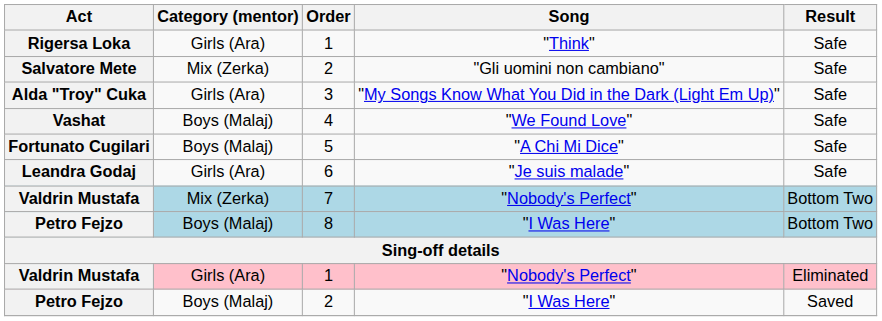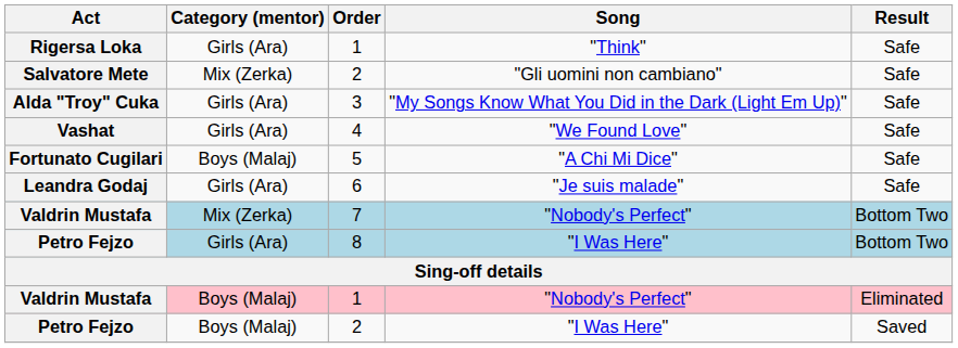 <table class="wikitable plainrowheaders" style="text-align:center;">
 <tr>
 <th scope="col">Act</th>
 <th scope="col">Category (mentor)</th>
 <th scope="col">Order</th>
 <th scope="col">Song</th>
 <th scope="col">Result</th>
 </tr>
 <tr>
 <th scope="row">Rigersa Loka</th>
 <td>Girls (Ara)</td>
 <td>1</td>
 <td>"<a href='#'>Think</a>"</td>
 <td>Safe</td>
 </tr>
 <tr>
 <th scope="row">Salvatore Mete</th>
 <td>Mix (Zerka)</td>
 <td>2</td>
 <td>"Gli uomini non cambiano"</td>
 <td>Safe</td>
 </tr>
 <tr>
 <th scope="row">Alda "Troy" Cuka</th>
 <td>Girls (Ara)</td>
 <td>3</td>
 <td>"<a href='#'>My Songs Know What You Did in the Dark (Light Em Up)</a>"</td>
 <td>Safe</td>
 </tr>
 <tr>
 <th scope="row">Vashat</th>
-<td>Boys (Malaj)</td>
+<td>Girls (Ara)</td>
 <td>4</td>
 <td>"<a href='#'>We Found Love</a>"</td>
 <td>Safe</td>
 </tr>
 <tr>
 <th scope="row">Fortunato Cugilari</th>
 <td>Boys (Malaj)</td>
 <td>5</td>
 <td>"<a href='#'>A Chi Mi Dice</a>"</td>
 <td>Safe</td>
 </tr>
 <tr>
 <th scope="row">Leandra Godaj</th>
 <td>Girls (Ara)</td>
 <td>6</td>
 <td>"<a href='#'>Je suis malade</a>"</td>
 <td>Safe</td>
 </tr>
 <tr style="background:lightblue;">
 <th scope="row">Valdrin Mustafa</th>
 <td>Mix (Zerka)</td>
 <td>7</td>
 <td>"<a href='#'>Nobody's Perfect</a>"</td>
 <td>Bottom Two</td>
 </tr>
 <tr style="background:lightblue;">
 <th scope="row">Petro Fejzo</th>
-<td>Boys (Malaj)</td>
+<td>Girls (Ara)</td>
 <td>8</td>
 <td>"<a href='#'>I Was Here</a>"</td>
 <td>Bottom Two</td>
 </tr>
 <tr>
 <th colspan="5">Sing-off details</th>
 </tr>
 <tr style="background:pink;">
 <th scope="row">Valdrin Mustafa</th>
-<td>Girls (Ara)</td>
+<td>Boys (Malaj)</td>
 <td>1</td>
 <td>"<a href='#'>Nobody's Perfect</a>"</td>
 <td>Eliminated</td>
 </tr>
 <tr>
 <th scope="row">Petro Fejzo</th>
 <td>Boys (Malaj)</td>
 <td>2</td>
 <td>"<a href='#'>I Was Here</a>"</td>
 <td>Saved</td>
 </tr>
 <tr>
 </tr>
 </table>
